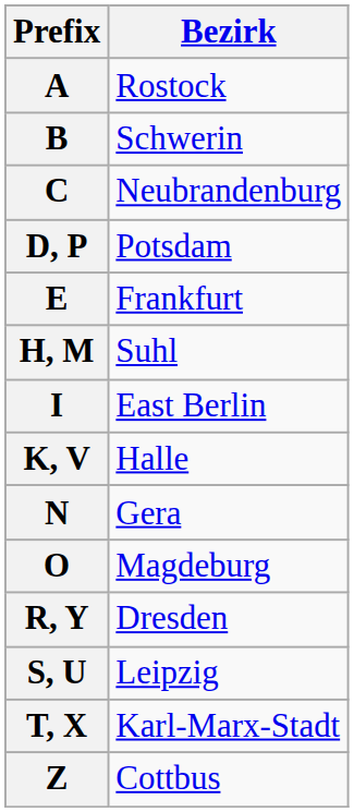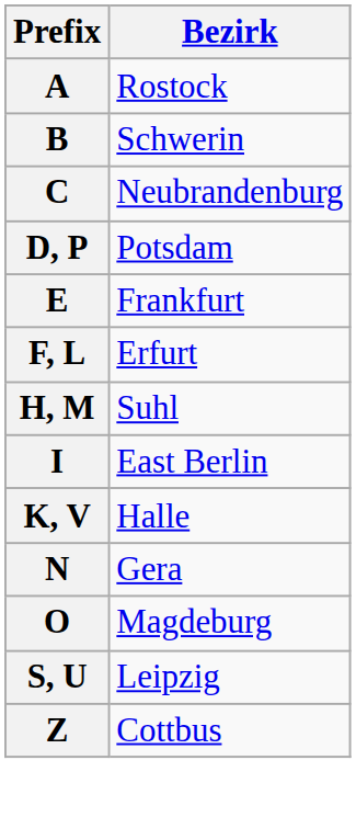 <table class="wikitable sortable">
 <tr>
 <th>Prefix</th>
 <th><a href='#'>Bezirk</a></th>
 </tr>
 <tr>
 <th>A</th>
 <td><a href='#'>Rostock</a></td>
 </tr>
 <tr>
 <th>B</th>
 <td><a href='#'>Schwerin</a></td>
 </tr>
 <tr>
 <th>C</th>
 <td><a href='#'>Neubrandenburg</a></td>
 </tr>
 <tr>
 <th>D, P</th>
 <td><a href='#'>Potsdam</a></td>
 </tr>
 <tr>
 <th>E</th>
 <td><a href='#'>Frankfurt</a></td>
 </tr>
 <tr>
+<th>F, L</th>
+<td><a href='#'>Erfurt</a></td>
+</tr>
+<tr>
 <th>H, M</th>
 <td><a href='#'>Suhl</a></td>
 </tr>
 <tr>
 <th>I</th>
 <td><a href='#'>East Berlin</a></td>
 </tr>
 <tr>
 <th>K, V</th>
 <td><a href='#'>Halle</a></td>
 </tr>
 <tr>
 <th>N</th>
 <td><a href='#'>Gera</a></td>
 </tr>
 <tr>
 <th>O</th>
 <td><a href='#'>Magdeburg</a></td>
 </tr>
 <tr>
-<th>R, Y</th>
-<td><a href='#'>Dresden</a></td>
-</tr>
-<tr>
 <th>S, U</th>
 <td><a href='#'>Leipzig</a></td>
-</tr>
-<tr>
-<th>T, X</th>
-<td><a href='#'>Karl-Marx-Stadt</a></td>
 </tr>
 <tr>
 <th>Z</th>
 <td><a href='#'>Cottbus</a></td>
 </tr>
 </table>
